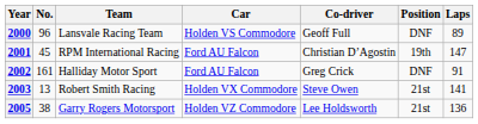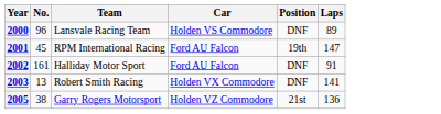 <table class="wikitable" style="font-size: 95%;">
 <tr>
 <th>Year</th>
 <th>No.</th>
 <th>Team</th>
 <th>Car</th>
-<th>Co-driver</th>
 <th>Position</th>
 <th>Laps</th>
 </tr>
 <tr>
 <th><a href='#'>2000</a></th>
 <td align="center">96</td>
 <td>Lansvale Racing Team</td>
 <td><a href='#'>Holden VS Commodore</a></td>
-<td> Geoff Full</td>
 <td align="center">DNF</td>
 <td align="center">89</td>
 </tr>
 <tr>
 <th><a href='#'>2001</a></th>
 <td align="center">45</td>
 <td>RPM International Racing</td>
 <td><a href='#'>Ford AU Falcon</a></td>
-<td> Christian D’Agostin</td>
 <td align="center">19th</td>
 <td align="center">147</td>
 </tr>
 <tr>
 <th><a href='#'>2002</a></th>
 <td align="center">161</td>
 <td>Halliday Motor Sport</td>
 <td><a href='#'>Ford AU Falcon</a></td>
-<td> Greg Crick</td>
 <td align="center">DNF</td>
 <td align="center">91</td>
 </tr>
 <tr>
 <th><a href='#'>2003</a></th>
 <td align="center">13</td>
 <td>Robert Smith Racing</td>
 <td><a href='#'>Holden VX Commodore</a></td>
-<td> <a href='#'>Steve Owen</a></td>
-<td align="center">21st</td>
+<td align="center">DNF</td>
 <td align="center">141</td>
 </tr>
 <tr>
 <th><a href='#'>2005</a></th>
 <td align="center">38</td>
 <td><a href='#'>Garry Rogers Motorsport</a></td>
 <td><a href='#'>Holden VZ Commodore</a></td>
-<td> <a href='#'>Lee Holdsworth</a></td>
 <td align="center">21st</td>
 <td align="center">136</td>
 </tr>
 </table>
